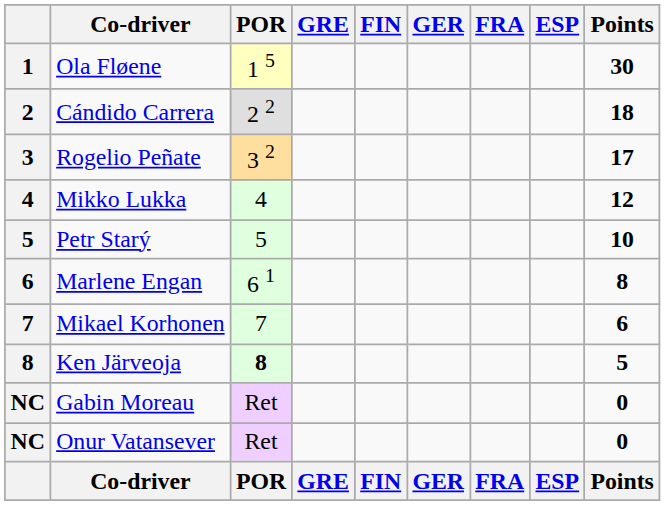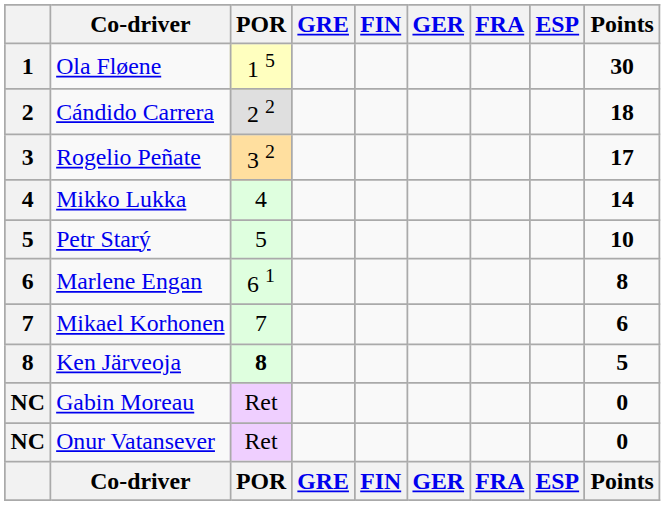 <table class="wikitable" style="font-size:85%; text-align:center">
 <tr>
 <th></th>
 <th>Co-driver</th>
 <th valign="top">POR<br></th>
 <th valign="top"><a href='#'>GRE</a><br></th>
 <th valign="top"><a href='#'>FIN</a><br></th>
 <th valign="top"><a href='#'>GER</a><br></th>
 <th valign="top"><a href='#'>FRA</a><br></th>
 <th valign="top"><a href='#'>ESP</a><br></th>
 <th>Points</th>
 </tr>
 <tr>
 <th>1</th>
 <td align="left"> <a href='#'>Ola Fløene</a></td>
 <td style="background:#ffffbf;">1 <sup>5</sup></td>
 <td></td>
 <td></td>
 <td></td>
 <td></td>
 <td></td>
 <td><strong>30</strong></td>
 </tr>
 <tr>
 <th>2</th>
 <td align="left"> <a href='#'>Cándido Carrera</a></td>
 <td style="background:#dfdfdf;">2 <sup>2</sup></td>
 <td></td>
 <td></td>
 <td></td>
 <td></td>
 <td></td>
 <td><strong>18</strong></td>
 </tr>
 <tr>
 <th>3</th>
 <td align="left"> <a href='#'>Rogelio Peñate</a></td>
 <td style="background:#ffdf9f;">3 <sup>2</sup></td>
 <td></td>
 <td></td>
 <td></td>
 <td></td>
 <td></td>
 <td><strong>17</strong></td>
 </tr>
 <tr>
 <th>4</th>
 <td align="left"> <a href='#'>Mikko Lukka</a></td>
 <td style="background:#dfffdf;">4</td>
 <td></td>
 <td></td>
 <td></td>
 <td></td>
 <td></td>
-<td><strong>12</strong></td>
+<td><strong>14</strong></td>
 </tr>
 <tr>
 <th>5</th>
 <td align="left"> <a href='#'>Petr Starý</a></td>
 <td style="background:#dfffdf;">5</td>
 <td></td>
 <td></td>
 <td></td>
 <td></td>
 <td></td>
 <td><strong>10</strong></td>
 </tr>
 <tr>
 <th>6</th>
 <td align="left"> <a href='#'>Marlene Engan</a></td>
 <td style="background:#dfffdf;">6 <sup>1</sup></td>
 <td></td>
 <td></td>
 <td></td>
 <td></td>
 <td></td>
 <td><strong>8</strong></td>
 </tr>
 <tr>
 <th>7</th>
 <td align="left"> <a href='#'>Mikael Korhonen</a></td>
 <td style="background:#dfffdf;">7</td>
 <td></td>
 <td></td>
 <td></td>
 <td></td>
 <td></td>
 <td><strong>6</strong></td>
 </tr>
 <tr>
 <th>8</th>
 <td align="left"> <a href='#'>Ken Järveoja</a></td>
 <td style="background:#dfffdf;"><strong>8</strong></td>
 <td></td>
 <td></td>
 <td></td>
 <td></td>
 <td></td>
 <td><strong>5</strong></td>
 </tr>
 <tr>
 <th>NC</th>
 <td align="left"> <a href='#'>Gabin Moreau</a></td>
 <td style="background:#efcfff;">Ret</td>
 <td></td>
 <td></td>
 <td></td>
 <td></td>
 <td></td>
 <td><strong>0</strong></td>
 </tr>
 <tr>
 <th>NC</th>
 <td align="left"> <a href='#'>Onur Vatansever</a></td>
 <td style="background:#efcfff;">Ret</td>
 <td></td>
 <td></td>
 <td></td>
 <td></td>
 <td></td>
 <td><strong>0</strong></td>
 </tr>
 <tr>
 <th></th>
 <th>Co-driver</th>
 <th valign="top">POR<br></th>
 <th valign="top"><a href='#'>GRE</a><br></th>
 <th valign="top"><a href='#'>FIN</a><br></th>
 <th valign="top"><a href='#'>GER</a><br></th>
 <th valign="top"><a href='#'>FRA</a><br></th>
 <th valign="top"><a href='#'>ESP</a><br></th>
 <th>Points</th>
 </tr>
 </table>
